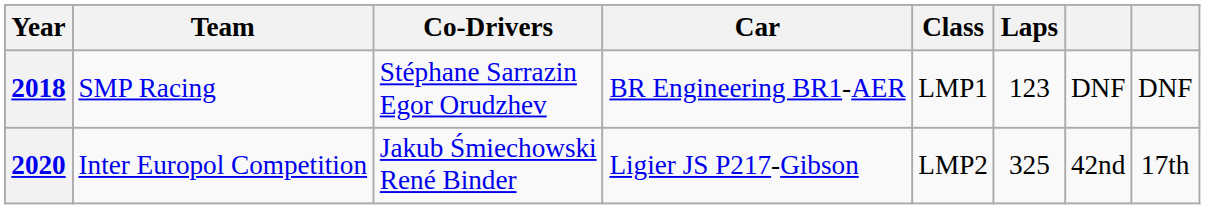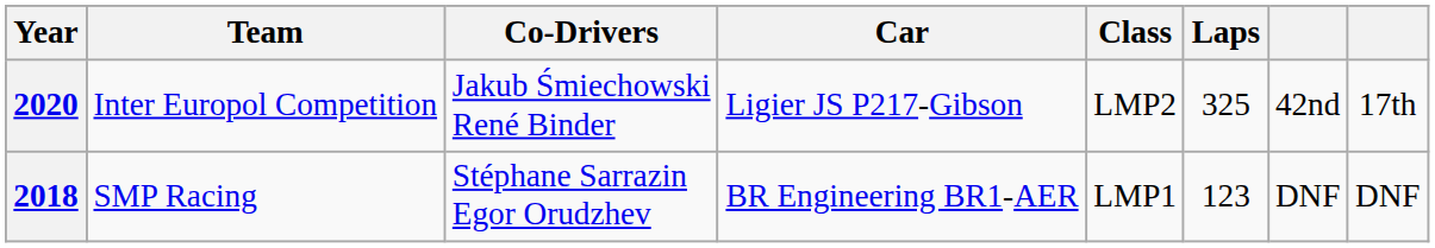 <table class="wikitable" style="text-align:center; font-size:90%">
 <tr>
 <th>Year</th>
 <th>Team</th>
 <th>Co-Drivers</th>
 <th>Car</th>
 <th>Class</th>
 <th>Laps</th>
 <th></th>
 <th></th>
 </tr>
 <tr>
+<th><a href='#'>2020</a></th>
+<td align="left"> <a href='#'>Inter Europol Competition</a></td>
+<td align="left"> <a href='#'>Jakub Śmiechowski</a><br> <a href='#'>René Binder</a></td>
+<td align="left"><a href='#'>Ligier JS P217</a>-<a href='#'>Gibson</a></td>
+<td>LMP2</td>
+<td>325</td>
+<td>42nd</td>
+<td>17th</td>
+</tr>
+<tr>
 <th><a href='#'>2018</a></th>
 <td align="left"> <a href='#'>SMP Racing</a></td>
 <td align="left"> <a href='#'>Stéphane Sarrazin</a><br> <a href='#'>Egor Orudzhev</a></td>
 <td><a href='#'>BR Engineering BR1</a>-<a href='#'>AER</a></td>
 <td>LMP1</td>
 <td>123</td>
 <td>DNF</td>
 <td>DNF</td>
 </tr>
-<tr>
-<th><a href='#'>2020</a></th>
-<td align="left"> <a href='#'>Inter Europol Competition</a></td>
-<td align="left"> <a href='#'>Jakub Śmiechowski</a><br> <a href='#'>René Binder</a></td>
-<td align="left"><a href='#'>Ligier JS P217</a>-<a href='#'>Gibson</a></td>
-<td>LMP2</td>
-<td>325</td>
-<td>42nd</td>
-<td>17th</td>
-</tr>
 </table>
